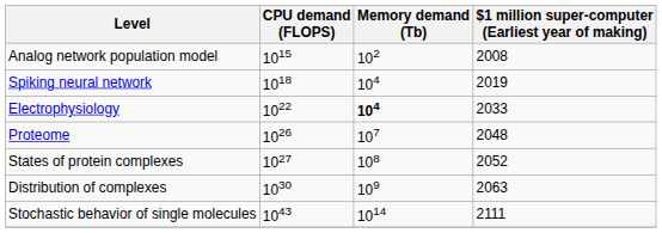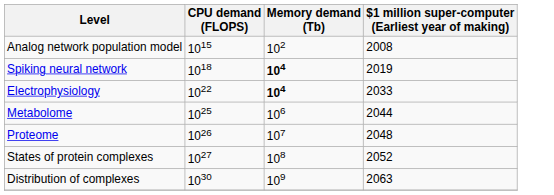 <table class="wikitable">
 <tr>
 <th>Level</th>
 <th>CPU demand<br>(FLOPS)</th>
 <th>Memory demand<br>(Tb)</th>
 <th>$1 million super‐computer<br>(Earliest year of making)</th>
 </tr>
 <tr>
 <td>Analog network population model</td>
 <td>10<sup>15</sup></td>
 <td>10<sup>2</sup></td>
 <td>2008</td>
 </tr>
 <tr>
 <td><a href='#'>Spiking neural network</a></td>
 <td>10<sup>18</sup></td>
-<td>10<sup>4</sup></td>
+<td><strong>10<sup>4</sup></strong></td>
 <td>2019</td>
 </tr>
 <tr>
 <td><a href='#'>Electrophysiology</a></td>
 <td>10<sup>22</sup></td>
 <td><strong>10<sup>4</sup></strong></td>
 <td>2033</td>
+</tr>
+<tr>
+<td><a href='#'>Metabolome</a></td>
+<td>10<sup>25</sup></td>
+<td>10<sup>6</sup></td>
+<td>2044</td>
 </tr>
 <tr>
 <td><a href='#'>Proteome</a></td>
 <td>10<sup>26</sup></td>
 <td>10<sup>7</sup></td>
 <td>2048</td>
 </tr>
 <tr>
 <td>States of protein complexes</td>
 <td>10<sup>27</sup></td>
 <td>10<sup>8</sup></td>
 <td>2052</td>
 </tr>
 <tr>
 <td>Distribution of complexes</td>
 <td>10<sup>30</sup></td>
 <td>10<sup>9</sup></td>
 <td>2063</td>
 </tr>
 <tr>
-<td>Stochastic behavior of single molecules</td>
-<td>10<sup>43</sup></td>
-<td>10<sup>14</sup></td>
-<td>2111</td>
-</tr>
-<tr>
 </tr>
 </table>
